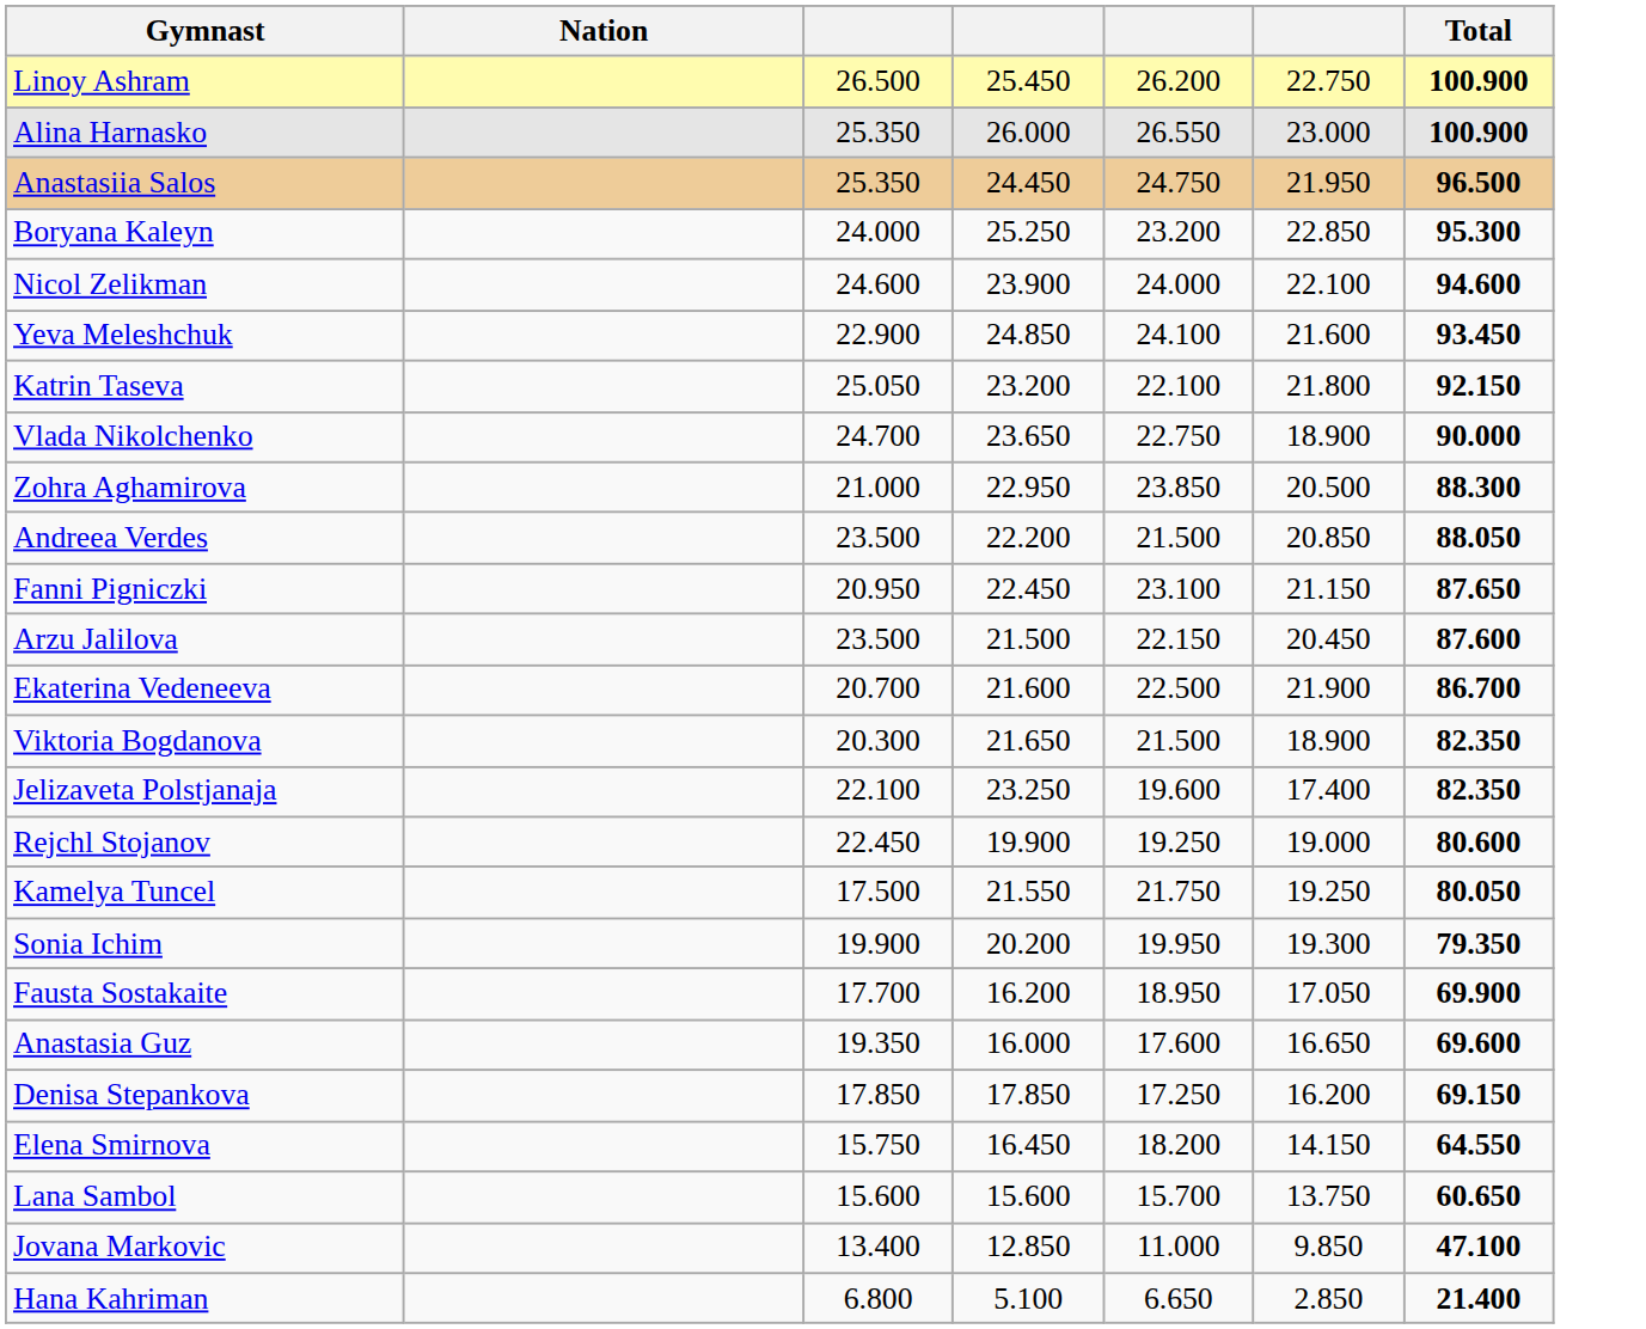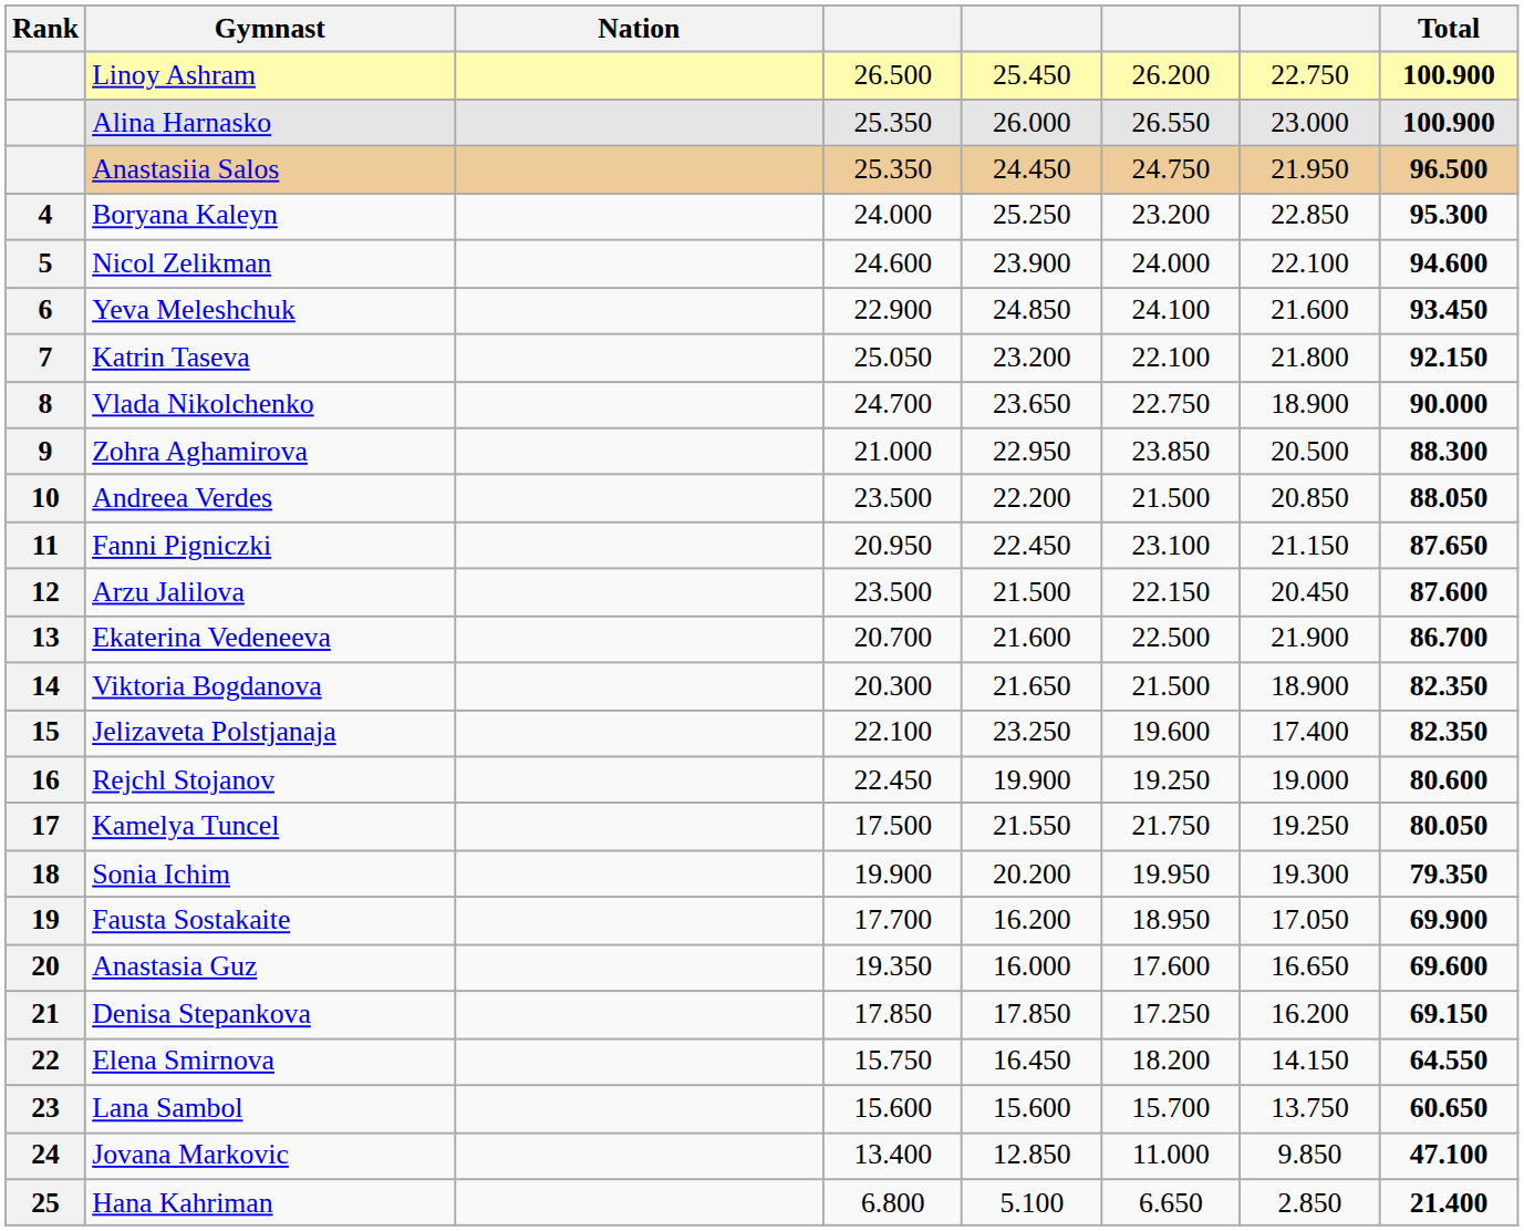 <table class="wikitable sortable" style="text-align:center; font-size:85%">
 <tr>
+<th scope="col" style="width:20px;">Rank</th>
 <th scope="col" style="width:170px;" !>Gymnast</th>
 <th scope="col" style="width:170px;" !>Nation</th>
 <th scope="col" style="width:60px;" !></th>
 <th scope="col" style="width:60px;" !></th>
 <th scope="col" style="width:60px;" !></th>
 <th scope="col" style="width:60px;" !></th>
 <th scope="col" style="width:60px;" !>Total</th>
 </tr>
 <tr bgcolor="fffcaf">
+<th scope="row"></th>
 <td align="left"><a href='#'>Linoy Ashram</a></td>
 <td style="text-align:left;"></td>
 <td>26.500</td>
 <td>25.450</td>
 <td>26.200</td>
 <td>22.750</td>
 <td><strong>100.900</strong></td>
 </tr>
 <tr bgcolor="e5e5e5">
+<th scope="row"></th>
 <td align="left"><a href='#'>Alina Harnasko</a></td>
 <td style="text-align:left;"></td>
 <td>25.350</td>
 <td>26.000</td>
 <td>26.550</td>
 <td>23.000</td>
 <td><strong>100.900</strong></td>
 </tr>
 <tr bgcolor="eecc99">
+<th scope="row"></th>
 <td align="left"><a href='#'>Anastasiia Salos</a></td>
 <td style="text-align:left;"></td>
 <td>25.350</td>
 <td>24.450</td>
 <td>24.750</td>
 <td>21.950</td>
 <td><strong>96.500</strong></td>
 </tr>
 <tr>
+<th scope="row">4</th>
 <td align="left"><a href='#'>Boryana Kaleyn</a></td>
 <td style="text-align:left;"></td>
 <td>24.000</td>
 <td>25.250</td>
 <td>23.200</td>
 <td>22.850</td>
 <td><strong>95.300</strong></td>
 </tr>
 <tr>
+<th scope="row">5</th>
 <td align="left"><a href='#'>Nicol Zelikman</a></td>
 <td style="text-align:left;"></td>
 <td>24.600</td>
 <td>23.900</td>
 <td>24.000</td>
 <td>22.100</td>
 <td><strong>94.600</strong></td>
 </tr>
 <tr>
+<th scope="row">6</th>
 <td align="left"><a href='#'>Yeva Meleshchuk</a></td>
 <td style="text-align:left;"></td>
 <td>22.900</td>
 <td>24.850</td>
 <td>24.100</td>
 <td>21.600</td>
 <td><strong>93.450</strong></td>
 </tr>
 <tr>
+<th scope="row">7</th>
 <td align="left"><a href='#'>Katrin Taseva</a></td>
 <td style="text-align:left;"></td>
 <td>25.050</td>
 <td>23.200</td>
 <td>22.100</td>
 <td>21.800</td>
 <td><strong>92.150</strong></td>
 </tr>
 <tr>
+<th scope="row">8</th>
 <td align="left"><a href='#'>Vlada Nikolchenko</a></td>
 <td style="text-align:left;"></td>
 <td>24.700</td>
 <td>23.650</td>
 <td>22.750</td>
 <td>18.900</td>
 <td><strong>90.000</strong></td>
 </tr>
 <tr>
+<th scope="row">9</th>
 <td align="left"><a href='#'>Zohra Aghamirova</a></td>
 <td style="text-align:left;"></td>
 <td>21.000</td>
 <td>22.950</td>
 <td>23.850</td>
 <td>20.500</td>
 <td><strong>88.300</strong></td>
 </tr>
 <tr>
+<th scope="row">10</th>
 <td align="left"><a href='#'>Andreea Verdes</a></td>
 <td style="text-align:left;"></td>
 <td>23.500</td>
 <td>22.200</td>
 <td>21.500</td>
 <td>20.850</td>
 <td><strong>88.050</strong></td>
 </tr>
 <tr>
+<th scope="row">11</th>
 <td align="left"><a href='#'>Fanni Pigniczki</a></td>
 <td style="text-align:left;"></td>
 <td>20.950</td>
 <td>22.450</td>
 <td>23.100</td>
 <td>21.150</td>
 <td><strong>87.650</strong></td>
 </tr>
 <tr>
+<th scope="row">12</th>
 <td align="left"><a href='#'>Arzu Jalilova</a></td>
 <td style="text-align:left;"></td>
 <td>23.500</td>
 <td>21.500</td>
 <td>22.150</td>
 <td>20.450</td>
 <td><strong>87.600</strong></td>
 </tr>
 <tr>
+<th scope="row">13</th>
 <td align="left"><a href='#'>Ekaterina Vedeneeva</a></td>
 <td style="text-align:left;"></td>
 <td>20.700</td>
 <td>21.600</td>
 <td>22.500</td>
 <td>21.900</td>
 <td><strong>86.700</strong></td>
 </tr>
 <tr>
+<th scope="row">14</th>
 <td align="left"><a href='#'>Viktoria Bogdanova</a></td>
 <td style="text-align:left;"></td>
 <td>20.300</td>
 <td>21.650</td>
 <td>21.500</td>
 <td>18.900</td>
 <td><strong>82.350</strong></td>
 </tr>
 <tr>
+<th scope="row">15</th>
 <td align="left"><a href='#'>Jelizaveta Polstjanaja</a></td>
 <td style="text-align:left;"></td>
 <td>22.100</td>
 <td>23.250</td>
 <td>19.600</td>
 <td>17.400</td>
 <td><strong>82.350</strong></td>
 </tr>
 <tr>
+<th scope="row">16</th>
 <td align="left"><a href='#'>Rejchl Stojanov</a></td>
 <td style="text-align:left;"></td>
 <td>22.450</td>
 <td>19.900</td>
 <td>19.250</td>
 <td>19.000</td>
 <td><strong>80.600</strong></td>
 </tr>
 <tr>
+<th scope="row">17</th>
 <td align="left"><a href='#'>Kamelya Tuncel</a></td>
 <td style="text-align:left;"></td>
 <td>17.500</td>
 <td>21.550</td>
 <td>21.750</td>
 <td>19.250</td>
 <td><strong>80.050</strong></td>
 </tr>
 <tr>
+<th scope="row">18</th>
 <td align="left"><a href='#'>Sonia Ichim</a></td>
 <td style="text-align:left;"></td>
 <td>19.900</td>
 <td>20.200</td>
 <td>19.950</td>
 <td>19.300</td>
 <td><strong>79.350</strong></td>
 </tr>
 <tr>
+<th scope="row">19</th>
 <td align="left"><a href='#'>Fausta Sostakaite</a></td>
 <td style="text-align:left;"></td>
 <td>17.700</td>
 <td>16.200</td>
 <td>18.950</td>
 <td>17.050</td>
 <td><strong>69.900</strong></td>
 </tr>
 <tr>
+<th scope="row">20</th>
 <td align="left"><a href='#'>Anastasia Guz</a></td>
 <td style="text-align:left;"></td>
 <td>19.350</td>
 <td>16.000</td>
 <td>17.600</td>
 <td>16.650</td>
 <td><strong>69.600</strong></td>
 </tr>
 <tr>
+<th scope="row">21</th>
 <td align="left"><a href='#'>Denisa Stepankova</a></td>
 <td style="text-align:left;"></td>
 <td>17.850</td>
 <td>17.850</td>
 <td>17.250</td>
 <td>16.200</td>
 <td><strong>69.150</strong></td>
 </tr>
 <tr>
+<th scope="row">22</th>
 <td align="left"><a href='#'>Elena Smirnova</a></td>
 <td style="text-align:left;"></td>
 <td>15.750</td>
 <td>16.450</td>
 <td>18.200</td>
 <td>14.150</td>
 <td><strong>64.550</strong></td>
 </tr>
 <tr>
+<th scope="row">23</th>
 <td align="left"><a href='#'>Lana Sambol</a></td>
 <td style="text-align:left;"></td>
 <td>15.600</td>
 <td>15.600</td>
 <td>15.700</td>
 <td>13.750</td>
 <td><strong>60.650</strong></td>
 </tr>
 <tr>
+<th scope="row">24</th>
 <td align="left"><a href='#'>Jovana Markovic</a></td>
 <td style="text-align:left;"></td>
 <td>13.400</td>
 <td>12.850</td>
 <td>11.000</td>
 <td>9.850</td>
 <td><strong>47.100</strong></td>
 </tr>
 <tr>
+<th scope="row">25</th>
 <td align="left"><a href='#'>Hana Kahriman</a></td>
 <td style="text-align:left;"></td>
 <td>6.800</td>
 <td>5.100</td>
 <td>6.650</td>
 <td>2.850</td>
 <td><strong>21.400</strong></td>
 </tr>
 </table>
